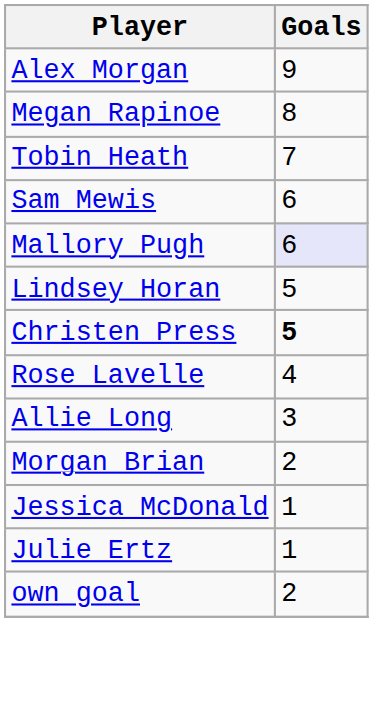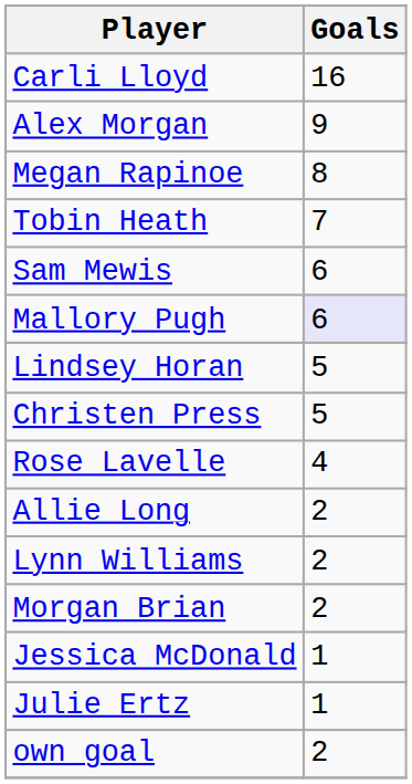 <table class="wikitable sortable" style="text-align: left;">
 <tr>
 <th>Player</th>
 <th>Goals</th>
+</tr>
+<tr>
+<td><a href='#'>Carli Lloyd</a></td>
+<td>16</td>
 </tr>
 <tr>
 <td><a href='#'>Alex Morgan</a></td>
 <td>9</td>
 </tr>
 <tr>
 <td><a href='#'>Megan Rapinoe</a></td>
 <td>8</td>
 </tr>
 <tr>
 <td><a href='#'>Tobin Heath</a></td>
 <td>7</td>
 </tr>
 <tr>
 <td><a href='#'>Sam Mewis</a></td>
 <td>6</td>
 </tr>
 <tr>
 <td><a href='#'>Mallory Pugh</a></td>
 <td style="background: lavender;">6</td>
 </tr>
 <tr>
 <td><a href='#'>Lindsey Horan</a></td>
 <td>5</td>
 </tr>
 <tr>
 <td><a href='#'>Christen Press</a></td>
-<td><strong>5</strong></td>
+<td>5</td>
 </tr>
 <tr>
 <td><a href='#'>Rose Lavelle</a></td>
 <td>4</td>
 </tr>
 <tr>
 <td><a href='#'>Allie Long</a></td>
-<td>3</td>
+<td>2</td>
+</tr>
+<tr>
+<td><a href='#'>Lynn Williams</a></td>
+<td>2</td>
 </tr>
 <tr>
 <td><a href='#'>Morgan Brian</a></td>
 <td>2</td>
 </tr>
 <tr>
 <td><a href='#'>Jessica McDonald</a></td>
 <td>1</td>
 </tr>
 <tr>
 <td><a href='#'>Julie Ertz</a></td>
 <td>1</td>
 </tr>
 <tr>
 <td><a href='#'>own goal</a></td>
 <td>2</td>
 </tr>
 <tr>
 </tr>
 </table>
